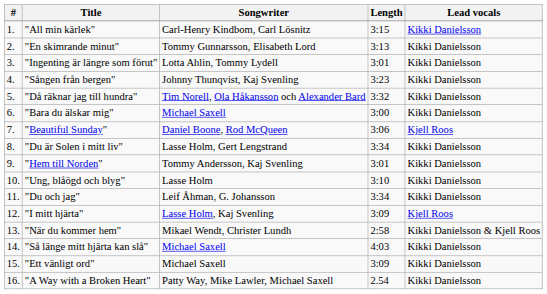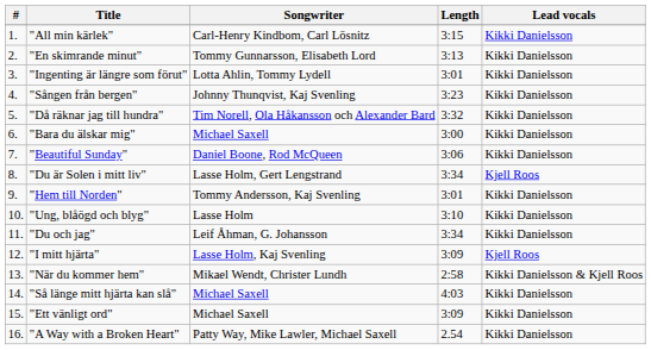 <table class="wikitable">
 <tr>
 <th>#</th>
 <th>Title</th>
 <th>Songwriter</th>
 <th>Length</th>
 <th>Lead vocals</th>
 </tr>
 <tr bgcolor="#ebf5ff">
 </tr>
 <tr bgcolor="#ebf5ff">
 </tr>
 <tr>
 <td>1.</td>
 <td>"All min kärlek"</td>
 <td>Carl-Henry Kindbom, Carl Lösnitz</td>
 <td>3:15</td>
 <td><a href='#'>Kikki Danielsson</a></td>
 </tr>
 <tr>
 <td>2.</td>
 <td>"En skimrande minut"</td>
 <td>Tommy Gunnarsson, Elisabeth Lord</td>
 <td>3:13</td>
 <td>Kikki Danielsson</td>
 </tr>
 <tr>
 <td>3.</td>
 <td>"Ingenting är längre som förut"</td>
 <td>Lotta Ahlin, Tommy Lydell</td>
 <td>3:01</td>
 <td>Kikki Danielsson</td>
 </tr>
 <tr>
 <td>4.</td>
 <td>"Sången från bergen"</td>
 <td>Johnny Thunqvist, Kaj Svenling</td>
 <td>3:23</td>
 <td>Kikki Danielsson</td>
 </tr>
 <tr>
 <td>5.</td>
 <td>"Då räknar jag till hundra"</td>
 <td><a href='#'>Tim Norell</a>, <a href='#'>Ola Håkansson</a> och <a href='#'>Alexander Bard</a></td>
 <td>3:32</td>
 <td>Kikki Danielsson</td>
 </tr>
 <tr>
 <td>6.</td>
 <td>"Bara du älskar mig"</td>
 <td><a href='#'>Michael Saxell</a></td>
 <td>3:00</td>
 <td>Kikki Danielsson</td>
 </tr>
 <tr>
 <td>7.</td>
 <td>"<a href='#'>Beautiful Sunday</a>"</td>
 <td><a href='#'>Daniel Boone</a>, <a href='#'>Rod McQueen</a></td>
 <td>3:06</td>
-<td><a href='#'>Kjell Roos</a></td>
+<td>Kikki Danielsson</td>
 </tr>
 <tr>
 <td>8.</td>
 <td>"Du är Solen i mitt liv"</td>
 <td>Lasse Holm, Gert Lengstrand</td>
 <td>3:34</td>
-<td>Kikki Danielsson</td>
+<td><a href='#'>Kjell Roos</a></td>
 </tr>
 <tr>
 <td>9.</td>
 <td>"<a href='#'>Hem till Norden</a>"</td>
 <td>Tommy Andersson, Kaj Svenling</td>
 <td>3:01</td>
 <td>Kikki Danielsson</td>
 </tr>
 <tr>
 <td>10.</td>
 <td>"Ung, blåögd och blyg"</td>
 <td>Lasse Holm</td>
 <td>3:10</td>
 <td>Kikki Danielsson</td>
 </tr>
 <tr>
 <td>11.</td>
 <td>"Du och jag"</td>
 <td>Leif Åhman, G. Johansson</td>
 <td>3:34</td>
 <td>Kikki Danielsson</td>
 </tr>
 <tr>
 <td>12.</td>
 <td>"I mitt hjärta"</td>
 <td><a href='#'>Lasse Holm</a>, Kaj Svenling</td>
 <td>3:09</td>
 <td><a href='#'>Kjell Roos</a></td>
 </tr>
 <tr>
 <td>13.</td>
 <td>"När du kommer hem"</td>
 <td>Mikael Wendt, Christer Lundh</td>
 <td>2:58</td>
 <td>Kikki Danielsson & Kjell Roos</td>
 </tr>
 <tr>
 <td>14.</td>
 <td>"Så länge mitt hjärta kan slå"</td>
 <td><a href='#'>Michael Saxell</a></td>
 <td>4:03</td>
 <td>Kikki Danielsson</td>
 </tr>
 <tr>
 <td>15.</td>
 <td>"Ett vänligt ord"</td>
 <td>Michael Saxell</td>
 <td>3:09</td>
 <td>Kikki Danielsson</td>
 </tr>
 <tr>
 <td>16.</td>
 <td>"A Way with a Broken Heart"</td>
 <td>Patty Way, Mike Lawler, Michael Saxell</td>
 <td>2.54</td>
 <td>Kikki Danielsson</td>
 </tr>
 </table>
